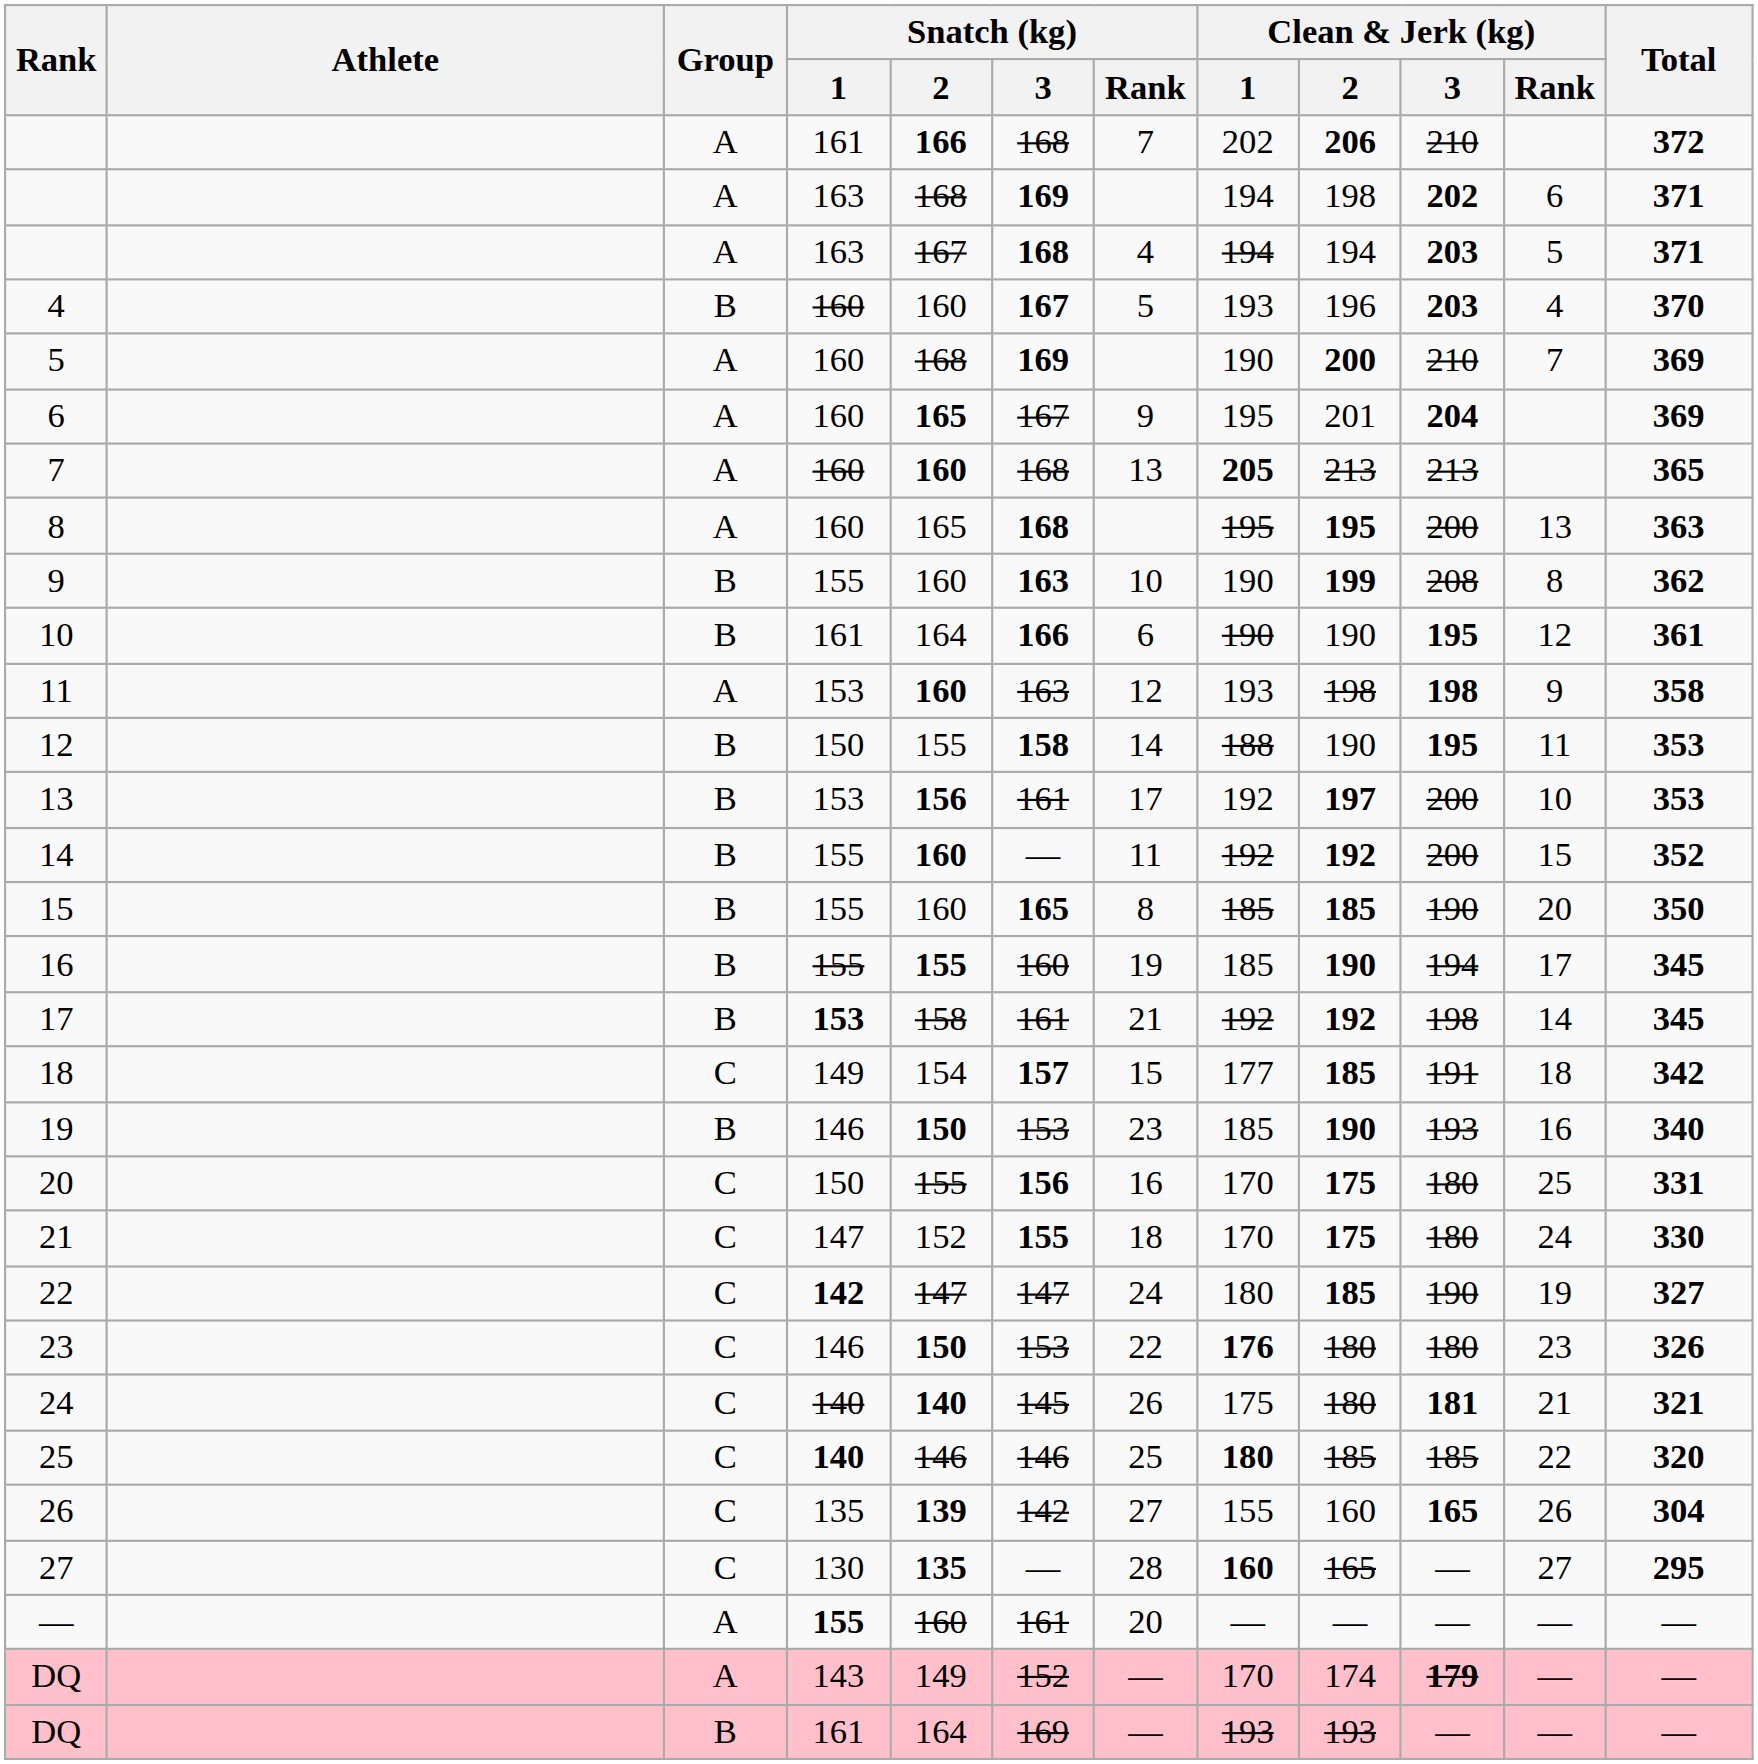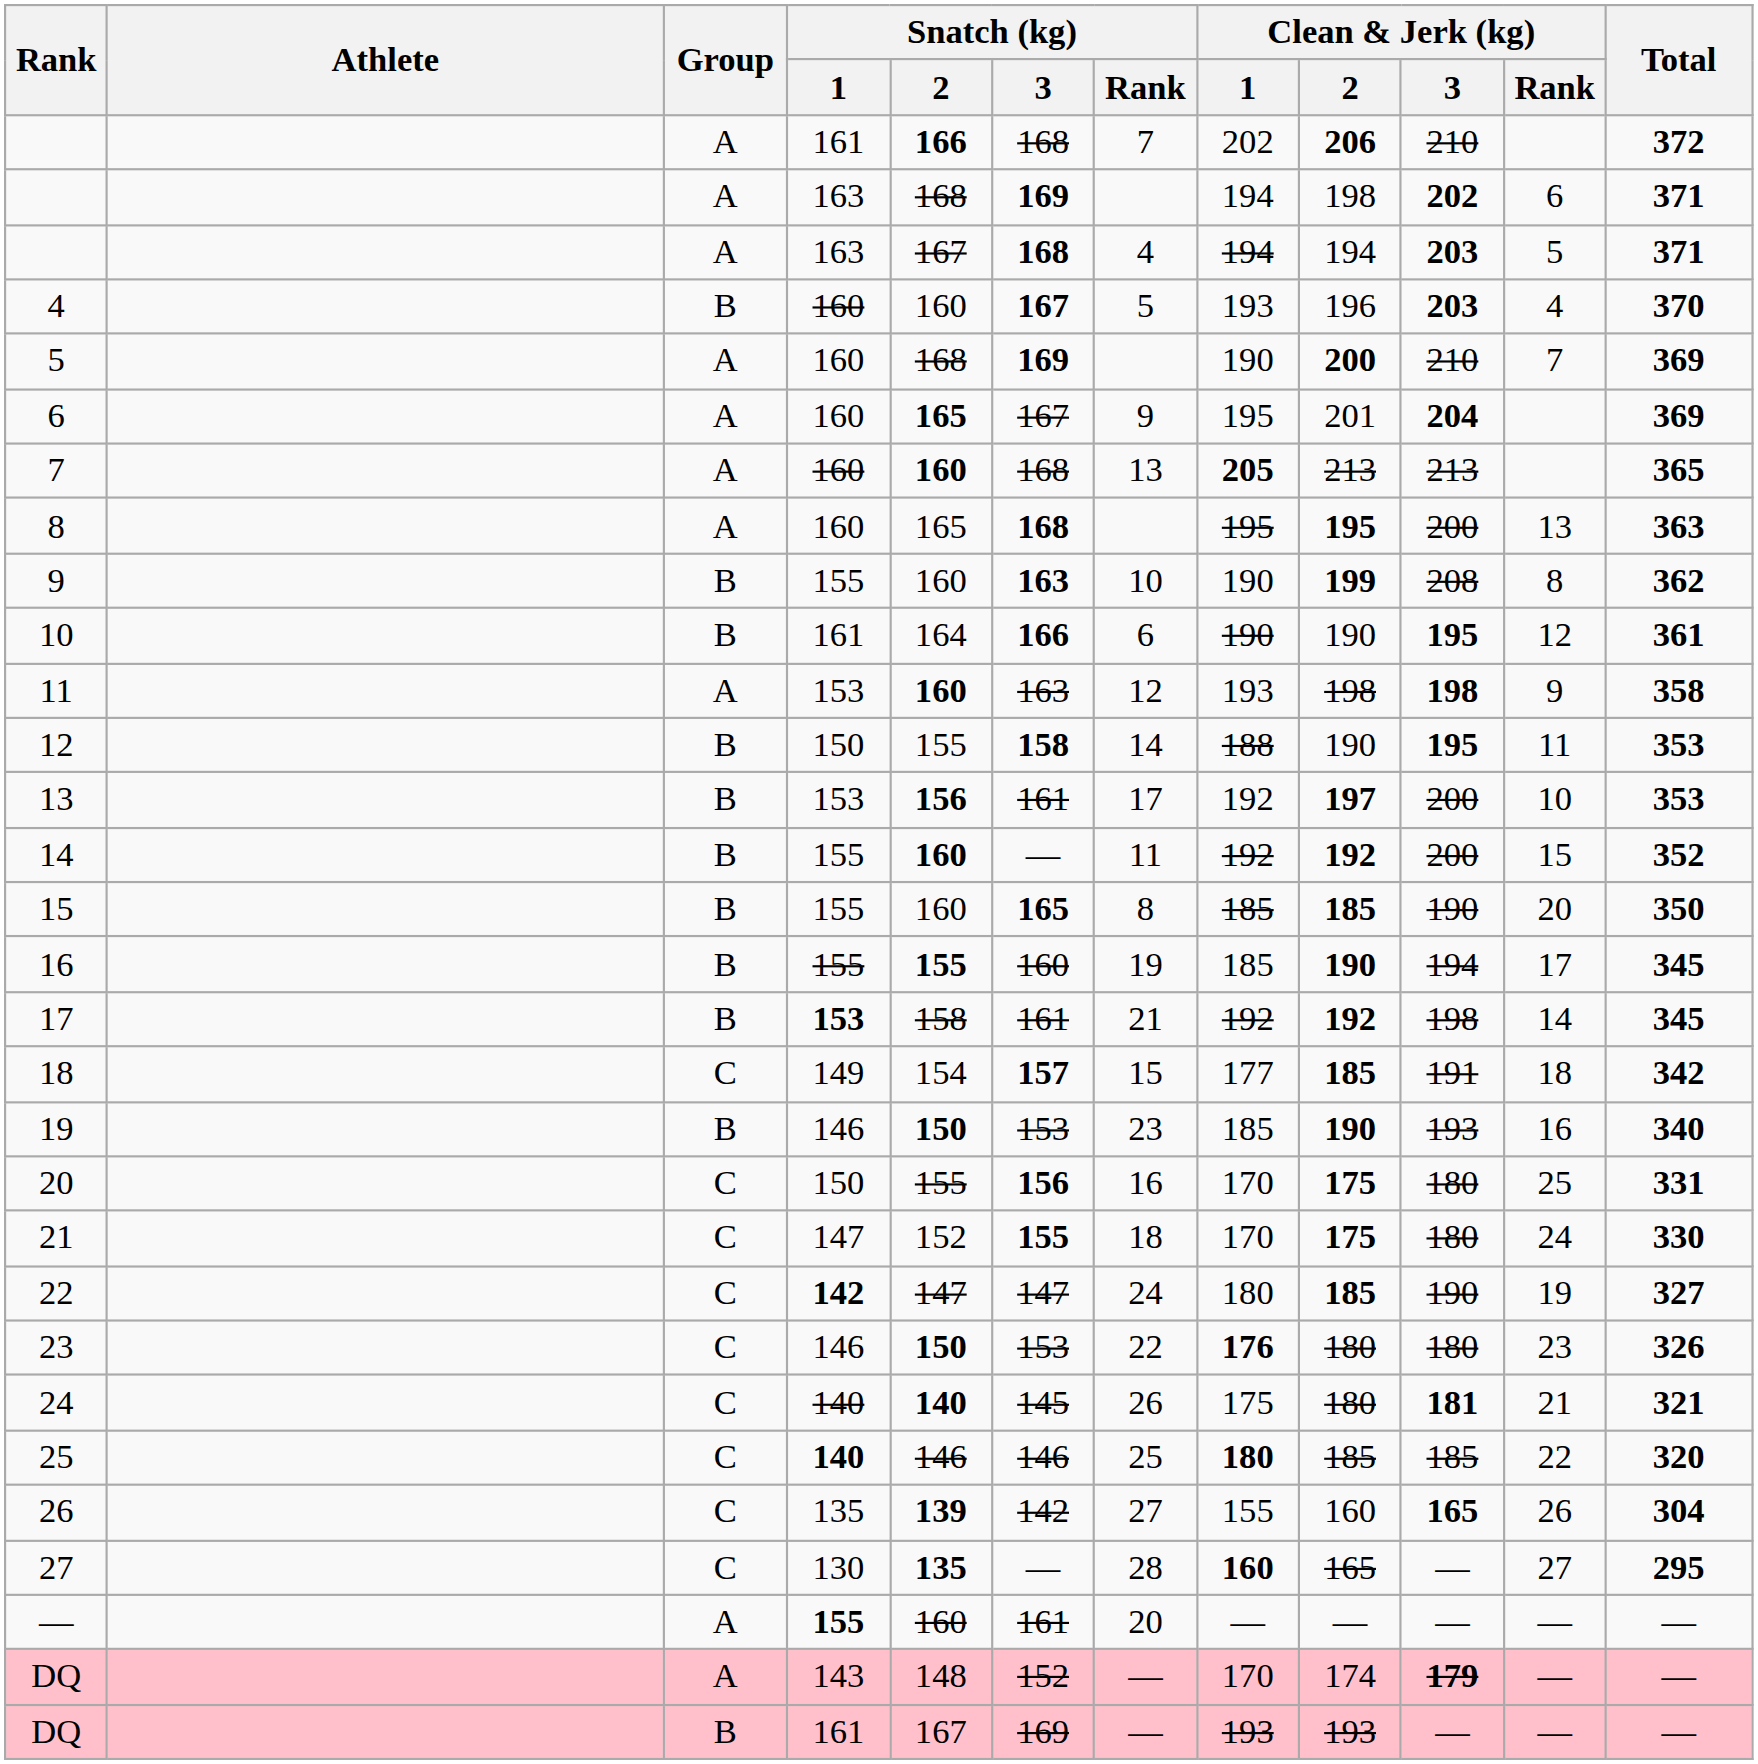 <table class = "wikitable" style="text-align:center;">
 <tr>
 <th rowspan=2 width=40>Rank</th>
 <th rowspan=2 width=250>Athlete</th>
 <th rowspan=2 width=50>Group</th>
 <th colspan=4>Snatch (kg)</th>
 <th colspan=4>Clean & Jerk (kg)</th>
 <th rowspan=2 width=60>Total</th>
 </tr>
 <tr>
 <th width=40>1</th>
 <th width=40>2</th>
 <th width=40>3</th>
 <th width=40>Rank</th>
 <th width=40>1</th>
 <th width=40>2</th>
 <th width=40>3</th>
 <th width=40>Rank</th>
 </tr>
 <tr>
 <td></td>
 <td align=left></td>
 <td>A</td>
 <td>161</td>
 <td><strong>166</strong></td>
 <td><s>168 </s></td>
 <td>7</td>
 <td>202</td>
 <td><strong>206</strong></td>
 <td><s>210 </s></td>
 <td></td>
 <td><strong>372</strong></td>
 </tr>
 <tr>
 <td></td>
 <td align=left></td>
 <td>A</td>
 <td>163</td>
 <td><s>168 </s></td>
 <td><strong>169</strong></td>
 <td></td>
 <td>194</td>
 <td>198</td>
 <td><strong>202</strong></td>
 <td>6</td>
 <td><strong>371</strong></td>
 </tr>
 <tr>
 <td></td>
 <td align=left></td>
 <td>A</td>
 <td>163</td>
 <td><s>167 </s></td>
 <td><strong>168</strong></td>
 <td>4</td>
 <td><s>194 </s></td>
 <td>194</td>
 <td><strong>203</strong></td>
 <td>5</td>
 <td><strong>371</strong></td>
 </tr>
 <tr>
 <td>4</td>
 <td align=left></td>
 <td>B</td>
 <td><s>160 </s></td>
 <td>160</td>
 <td><strong>167</strong></td>
 <td>5</td>
 <td>193</td>
 <td>196</td>
 <td><strong>203</strong></td>
 <td>4</td>
 <td><strong>370</strong></td>
 </tr>
 <tr>
 <td>5</td>
 <td align=left></td>
 <td>A</td>
 <td>160</td>
 <td><s>168 </s></td>
 <td><strong>169</strong></td>
 <td></td>
 <td>190</td>
 <td><strong>200</strong></td>
 <td><s>210 </s></td>
 <td>7</td>
 <td><strong>369</strong></td>
 </tr>
 <tr>
 <td>6</td>
 <td align=left></td>
 <td>A</td>
 <td>160</td>
 <td><strong>165</strong></td>
 <td><s>167 </s></td>
 <td>9</td>
 <td>195</td>
 <td>201</td>
 <td><strong>204</strong></td>
 <td></td>
 <td><strong>369</strong></td>
 </tr>
 <tr>
 <td>7</td>
 <td align=left></td>
 <td>A</td>
 <td><s>160 </s></td>
 <td><strong>160</strong></td>
 <td><s>168 </s></td>
 <td>13</td>
 <td><strong>205</strong></td>
 <td><s>213 </s></td>
 <td><s>213 </s></td>
 <td></td>
 <td><strong>365</strong></td>
 </tr>
 <tr>
 <td>8</td>
 <td align=left></td>
 <td>A</td>
 <td>160</td>
 <td>165</td>
 <td><strong>168</strong></td>
 <td></td>
 <td><s>195</s></td>
 <td><strong>195</strong></td>
 <td><s>200 </s></td>
 <td>13</td>
 <td><strong>363</strong></td>
 </tr>
 <tr>
 <td>9</td>
 <td align=left></td>
 <td>B</td>
 <td>155</td>
 <td>160</td>
 <td><strong>163</strong></td>
 <td>10</td>
 <td>190</td>
 <td><strong>199</strong></td>
 <td><s>208 </s></td>
 <td>8</td>
 <td><strong>362</strong></td>
 </tr>
 <tr>
 <td>10</td>
 <td align=left></td>
 <td>B</td>
 <td>161</td>
 <td>164</td>
 <td><strong>166</strong></td>
 <td>6</td>
 <td><s>190 </s></td>
 <td>190</td>
 <td><strong>195</strong></td>
 <td>12</td>
 <td><strong>361</strong></td>
 </tr>
 <tr>
 <td>11</td>
 <td align=left></td>
 <td>A</td>
 <td>153</td>
 <td><strong>160</strong></td>
 <td><s>163 </s></td>
 <td>12</td>
 <td>193</td>
 <td><s>198 </s></td>
 <td><strong>198</strong></td>
 <td>9</td>
 <td><strong>358</strong></td>
 </tr>
 <tr>
 <td>12</td>
 <td align=left></td>
 <td>B</td>
 <td>150</td>
 <td>155</td>
 <td><strong>158</strong></td>
 <td>14</td>
 <td><s>188 </s></td>
 <td>190</td>
 <td><strong>195</strong></td>
 <td>11</td>
 <td><strong>353</strong></td>
 </tr>
 <tr>
 <td>13</td>
 <td align=left></td>
 <td>B</td>
 <td>153</td>
 <td><strong>156</strong></td>
 <td><s>161 </s></td>
 <td>17</td>
 <td>192</td>
 <td><strong>197</strong></td>
 <td><s>200</s></td>
 <td>10</td>
 <td><strong>353</strong></td>
 </tr>
 <tr>
 <td>14</td>
 <td align=left></td>
 <td>B</td>
 <td>155</td>
 <td><strong>160</strong></td>
 <td>—</td>
 <td>11</td>
 <td><s>192 </s></td>
 <td><strong>192</strong></td>
 <td><s>200 </s></td>
 <td>15</td>
 <td><strong>352</strong></td>
 </tr>
 <tr>
 <td>15</td>
 <td align=left></td>
 <td>B</td>
 <td>155</td>
 <td>160</td>
 <td><strong>165</strong></td>
 <td>8</td>
 <td><s>185 </s></td>
 <td><strong>185</strong></td>
 <td><s>190 </s></td>
 <td>20</td>
 <td><strong>350</strong></td>
 </tr>
 <tr>
 <td>16</td>
 <td align=left></td>
 <td>B</td>
 <td><s>155 </s></td>
 <td><strong>155</strong></td>
 <td><s>160 </s></td>
 <td>19</td>
 <td>185</td>
 <td><strong>190</strong></td>
 <td><s>194 </s></td>
 <td>17</td>
 <td><strong>345</strong></td>
 </tr>
 <tr>
 <td>17</td>
 <td align=left></td>
 <td>B</td>
 <td><strong>153</strong></td>
 <td><s>158 </s></td>
 <td><s>161 </s></td>
 <td>21</td>
 <td><s>192 </s></td>
 <td><strong>192</strong></td>
 <td><s>198</s></td>
 <td>14</td>
 <td><strong>345</strong></td>
 </tr>
 <tr>
 <td>18</td>
 <td align=left></td>
 <td>C</td>
 <td>149</td>
 <td>154</td>
 <td><strong>157</strong></td>
 <td>15</td>
 <td>177</td>
 <td><strong>185</strong></td>
 <td><s>191 </s></td>
 <td>18</td>
 <td><strong>342</strong></td>
 </tr>
 <tr>
 <td>19</td>
 <td align=left></td>
 <td>B</td>
 <td>146</td>
 <td><strong>150</strong></td>
 <td><s>153 </s></td>
 <td>23</td>
 <td>185</td>
 <td><strong>190</strong></td>
 <td><s>193 </s></td>
 <td>16</td>
 <td><strong>340</strong></td>
 </tr>
 <tr>
 <td>20</td>
 <td align=left></td>
 <td>C</td>
 <td>150</td>
 <td><s>155 </s></td>
 <td><strong>156</strong></td>
 <td>16</td>
 <td>170</td>
 <td><strong>175</strong></td>
 <td><s>180 </s></td>
 <td>25</td>
 <td><strong>331</strong></td>
 </tr>
 <tr>
 <td>21</td>
 <td align=left></td>
 <td>C</td>
 <td>147</td>
 <td>152</td>
 <td><strong>155</strong></td>
 <td>18</td>
 <td>170</td>
 <td><strong>175</strong></td>
 <td><s>180 </s></td>
 <td>24</td>
 <td><strong>330</strong></td>
 </tr>
 <tr>
 <td>22</td>
 <td align=left></td>
 <td>C</td>
 <td><strong>142</strong></td>
 <td><s>147 </s></td>
 <td><s>147 </s></td>
 <td>24</td>
 <td>180</td>
 <td><strong>185</strong></td>
 <td><s>190 </s></td>
 <td>19</td>
 <td><strong>327</strong></td>
 </tr>
 <tr>
 <td>23</td>
 <td align=left></td>
 <td>C</td>
 <td>146</td>
 <td><strong>150</strong></td>
 <td><s>153 </s></td>
 <td>22</td>
 <td><strong>176</strong></td>
 <td><s>180 </s></td>
 <td><s>180 </s></td>
 <td>23</td>
 <td><strong>326</strong></td>
 </tr>
 <tr>
 <td>24</td>
 <td align=left></td>
 <td>C</td>
 <td><s>140 </s></td>
 <td><strong>140</strong></td>
 <td><s>145 </s></td>
 <td>26</td>
 <td>175</td>
 <td><s>180</s></td>
 <td><strong>181</strong></td>
 <td>21</td>
 <td><strong>321</strong></td>
 </tr>
 <tr>
 <td>25</td>
 <td align=left></td>
 <td>C</td>
 <td><strong>140</strong></td>
 <td><s>146</s></td>
 <td><s>146</s></td>
 <td>25</td>
 <td><strong>180</strong></td>
 <td><s>185 </s></td>
 <td><s>185</s></td>
 <td>22</td>
 <td><strong>320</strong></td>
 </tr>
 <tr>
 <td>26</td>
 <td align=left></td>
 <td>C</td>
 <td>135</td>
 <td><strong>139</strong></td>
 <td><s>142 </s></td>
 <td>27</td>
 <td>155</td>
 <td>160</td>
 <td><strong>165</strong></td>
 <td>26</td>
 <td><strong>304</strong></td>
 </tr>
 <tr>
 <td>27</td>
 <td align=left></td>
 <td>C</td>
 <td>130</td>
 <td><strong>135</strong></td>
 <td>—</td>
 <td>28</td>
 <td><strong> 160 </strong></td>
 <td><s>165 </s></td>
 <td>—</td>
 <td>27</td>
 <td><strong>295</strong></td>
 </tr>
 <tr>
 <td>—</td>
 <td align=left></td>
 <td>A</td>
 <td><strong>155</strong></td>
 <td><s>160 </s></td>
 <td><s>161 </s></td>
 <td>20</td>
 <td>—</td>
 <td>—</td>
 <td>—</td>
 <td>—</td>
 <td>—</td>
 </tr>
 <tr bgcolor=pink>
 <td>DQ</td>
 <td align=left></td>
 <td>A</td>
 <td>143</td>
-<td>149</td>
+<td>148</td>
 <td><s>152 </s></td>
 <td>—</td>
 <td>170</td>
 <td>174</td>
 <td><strong><s>179 </s></strong></td>
 <td>—</td>
 <td>—</td>
 </tr>
 <tr bgcolor=pink>
 <td>DQ</td>
 <td align=left></td>
 <td>B</td>
 <td>161</td>
-<td>164</td>
+<td>167</td>
 <td><s>169 </s></td>
 <td>—</td>
 <td><s>193 </s></td>
 <td><s>193 </s></td>
 <td>—</td>
 <td>—</td>
 <td>—</td>
 </tr>
 </table>
